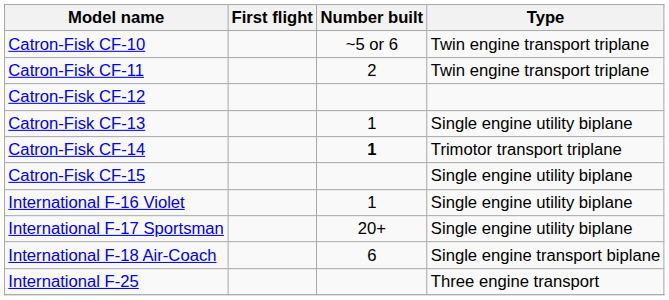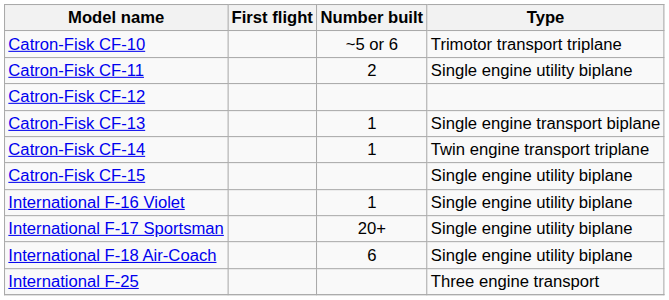 <table class="wikitable sortable">
 <tr>
 <th>Model name</th>
 <th>First flight</th>
 <th>Number built</th>
 <th>Type</th>
 </tr>
 <tr>
 <td align=left><a href='#'>Catron-Fisk CF-10</a></td>
 <td align=center></td>
 <td align=center>~5 or 6</td>
-<td align=left>Twin engine transport triplane</td>
+<td align=left>Trimotor transport triplane</td>
 </tr>
 <tr>
 <td align=left><a href='#'>Catron-Fisk CF-11</a></td>
 <td align=center></td>
 <td align=center>2</td>
-<td align=left>Twin engine transport triplane</td>
+<td align=left>Single engine utility biplane</td>
 </tr>
 <tr>
 <td align=left><a href='#'>Catron-Fisk CF-12</a></td>
 <td align=center></td>
 <td align=center></td>
 <td align=left></td>
 </tr>
 <tr>
 <td align=left><a href='#'>Catron-Fisk CF-13</a></td>
 <td align=center></td>
 <td align=center>1</td>
-<td align=left>Single engine utility biplane</td>
+<td align=left>Single engine transport biplane</td>
 </tr>
 <tr>
 <td align=left><a href='#'>Catron-Fisk CF-14</a></td>
 <td align=center></td>
-<td align=center><strong>1</strong></td>
-<td align=left>Trimotor transport triplane</td>
+<td align=center>1</td>
+<td align=left>Twin engine transport triplane</td>
 </tr>
 <tr>
 <td align=left><a href='#'>Catron-Fisk CF-15</a></td>
 <td align=center></td>
 <td align=center></td>
 <td align=left>Single engine utility biplane</td>
 </tr>
 <tr>
 <td align=left><a href='#'>International F-16 Violet</a></td>
 <td align=center></td>
 <td align=center>1</td>
 <td align=left>Single engine utility biplane</td>
 </tr>
 <tr>
 <td align=left><a href='#'>International F-17 Sportsman</a></td>
 <td align=center></td>
 <td align=center>20+</td>
 <td align=left>Single engine utility biplane</td>
 </tr>
 <tr>
 <td align=left><a href='#'>International F-18 Air-Coach</a></td>
 <td align=center></td>
 <td align=center>6</td>
-<td align=left>Single engine transport biplane</td>
+<td align=left>Single engine utility biplane</td>
 </tr>
 <tr>
 <td align=left><a href='#'>International F-25</a></td>
 <td align=center></td>
 <td align=center></td>
 <td align=left>Three engine transport</td>
 </tr>
 <tr>
 </tr>
 </table>
